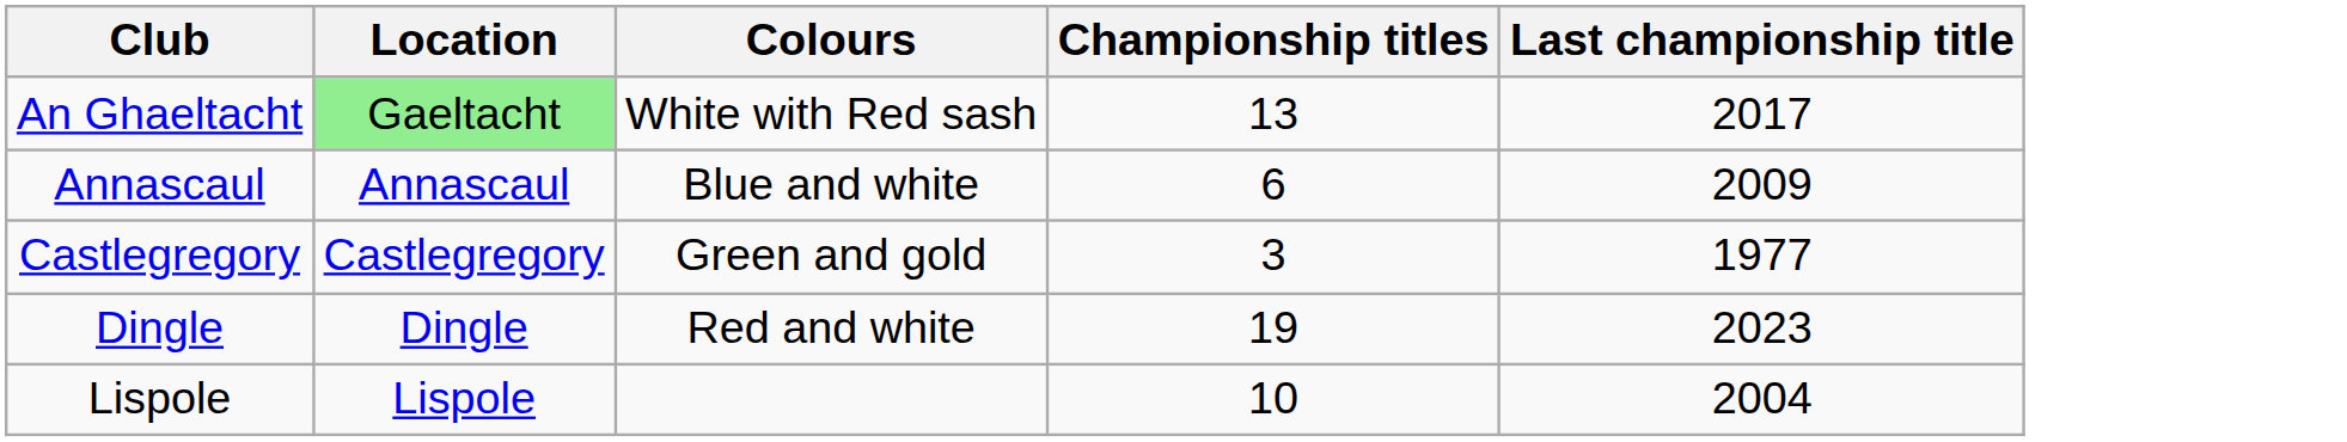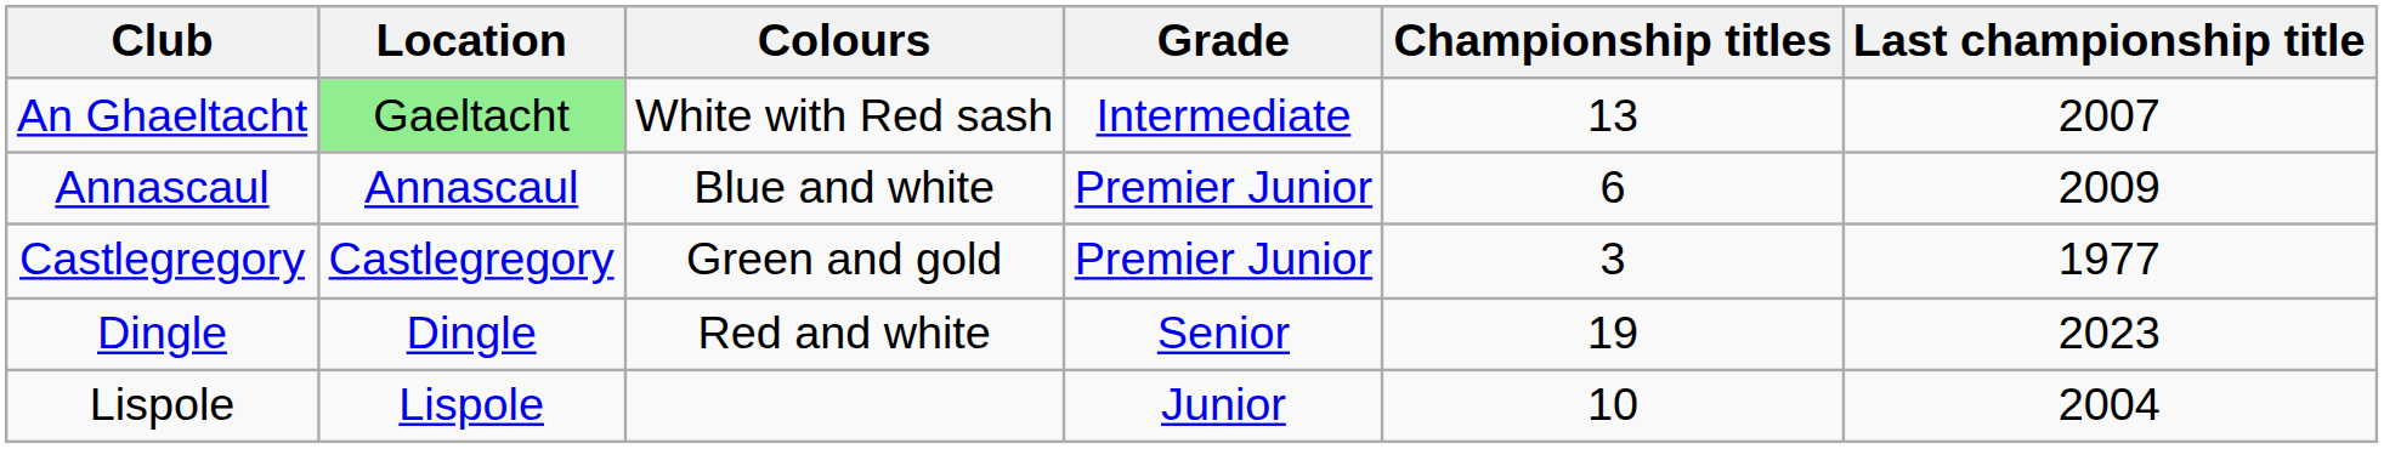 <table class="wikitable" style="text-align:center;">
 <tr>
 <th>Club</th>
 <th>Location</th>
 <th>Colours</th>
+<th>Grade</th>
 <th>Championship titles</th>
 <th>Last championship title</th>
 </tr>
 <tr>
 <td><a href='#'>An Ghaeltacht</a></td>
 <td style="background: lightgreen;">Gaeltacht</td>
 <td>White with Red sash</td>
+<td><a href='#'>Intermediate</a></td>
 <td>13</td>
-<td>2017</td>
+<td>2007</td>
 </tr>
 <tr>
 <td><a href='#'>Annascaul</a></td>
 <td><a href='#'>Annascaul</a></td>
 <td>Blue and white</td>
+<td><a href='#'>Premier Junior</a></td>
 <td>6</td>
 <td>2009</td>
 </tr>
 <tr>
 <td><a href='#'>Castlegregory</a></td>
 <td><a href='#'>Castlegregory</a></td>
 <td>Green and gold</td>
+<td><a href='#'>Premier Junior</a></td>
 <td>3</td>
 <td>1977</td>
 </tr>
 <tr>
 <td><a href='#'>Dingle</a></td>
 <td><a href='#'>Dingle</a></td>
 <td>Red and white</td>
+<td><a href='#'>Senior</a></td>
 <td>19</td>
 <td>2023</td>
 </tr>
 <tr>
 <td>Lispole</td>
 <td><a href='#'>Lispole</a></td>
 <td></td>
+<td><a href='#'>Junior</a></td>
 <td>10</td>
 <td>2004</td>
 </tr>
 </table>
